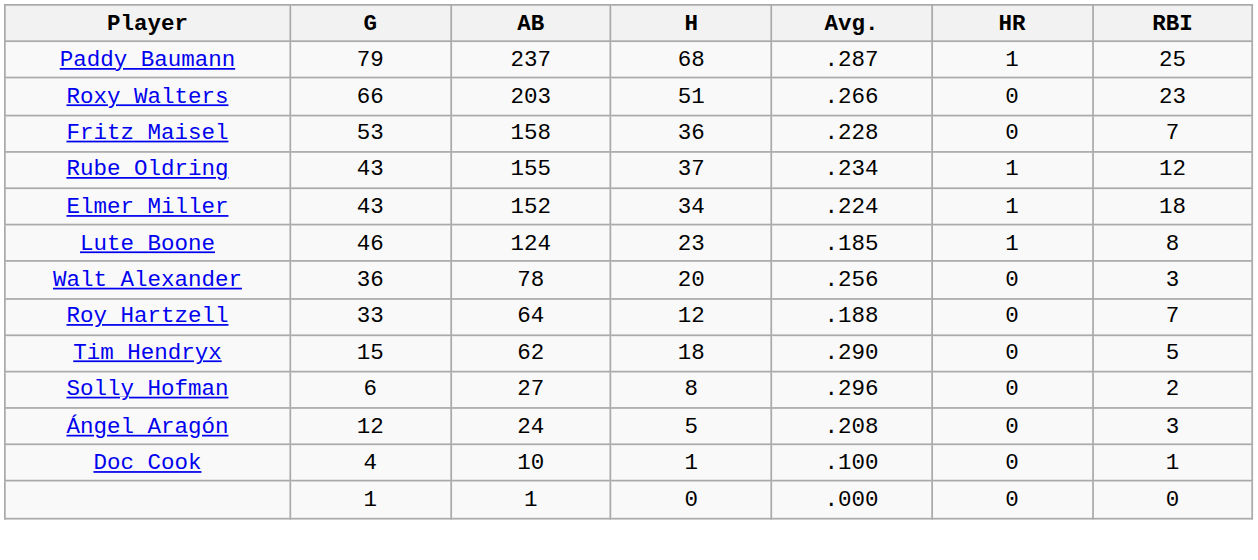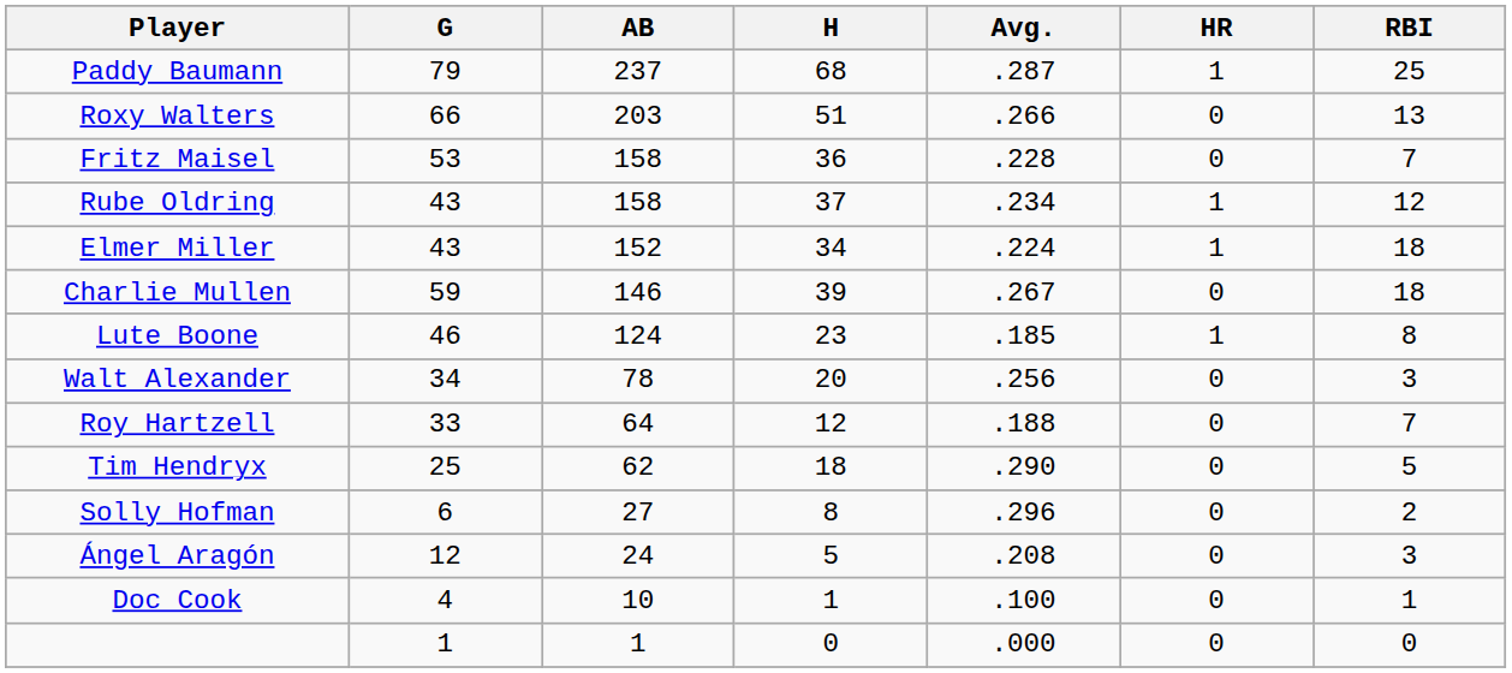 <table class="wikitable sortable">
 <tr>
 <th bgcolor="#DDDDFF" width="16%">Player</th>
 <th bgcolor="#DDDDFF" width="9%">G</th>
 <th bgcolor="#DDDDFF" width="9%">AB</th>
 <th bgcolor="#DDDDFF" width="9%">H</th>
 <th bgcolor="#DDDDFF" width="9%">Avg.</th>
 <th bgcolor="#DDDDFF" width="9%">HR</th>
 <th bgcolor="#DDDDFF" width="9%">RBI</th>
 </tr>
 <tr align="center">
 <td><a href='#'>Paddy Baumann</a></td>
 <td>79</td>
 <td>237</td>
 <td>68</td>
 <td>.287</td>
 <td>1</td>
 <td>25</td>
 </tr>
 <tr align="center">
 <td><a href='#'>Roxy Walters</a></td>
 <td>66</td>
 <td>203</td>
 <td>51</td>
 <td>.266</td>
 <td>0</td>
-<td>23</td>
+<td>13</td>
 </tr>
 <tr align="center">
 <td><a href='#'>Fritz Maisel</a></td>
 <td>53</td>
 <td>158</td>
 <td>36</td>
 <td>.228</td>
 <td>0</td>
 <td>7</td>
 </tr>
 <tr align="center">
 <td><a href='#'>Rube Oldring</a></td>
 <td>43</td>
-<td>155</td>
+<td>158</td>
 <td>37</td>
 <td>.234</td>
 <td>1</td>
 <td>12</td>
 </tr>
 <tr align="center">
 <td><a href='#'>Elmer Miller</a></td>
 <td>43</td>
 <td>152</td>
 <td>34</td>
 <td>.224</td>
 <td>1</td>
 <td>18</td>
 </tr>
 <tr align="center">
+<td><a href='#'>Charlie Mullen</a></td>
+<td>59</td>
+<td>146</td>
+<td>39</td>
+<td>.267</td>
+<td>0</td>
+<td>18</td>
+</tr>
+<tr align="center">
 <td><a href='#'>Lute Boone</a></td>
 <td>46</td>
 <td>124</td>
 <td>23</td>
 <td>.185</td>
 <td>1</td>
 <td>8</td>
 </tr>
 <tr align="center">
 <td><a href='#'>Walt Alexander</a></td>
-<td>36</td>
+<td>34</td>
 <td>78</td>
 <td>20</td>
 <td>.256</td>
 <td>0</td>
 <td>3</td>
 </tr>
 <tr align="center">
 <td><a href='#'>Roy Hartzell</a></td>
 <td>33</td>
 <td>64</td>
 <td>12</td>
 <td>.188</td>
 <td>0</td>
 <td>7</td>
 </tr>
 <tr align="center">
 <td><a href='#'>Tim Hendryx</a></td>
-<td>15</td>
+<td>25</td>
 <td>62</td>
 <td>18</td>
 <td>.290</td>
 <td>0</td>
 <td>5</td>
 </tr>
 <tr align="center">
 <td><a href='#'>Solly Hofman</a></td>
 <td>6</td>
 <td>27</td>
 <td>8</td>
 <td>.296</td>
 <td>0</td>
 <td>2</td>
 </tr>
 <tr align="center">
 <td><a href='#'>Ángel Aragón</a></td>
 <td>12</td>
 <td>24</td>
 <td>5</td>
 <td>.208</td>
 <td>0</td>
 <td>3</td>
 </tr>
 <tr align="center">
 <td><a href='#'>Doc Cook</a></td>
 <td>4</td>
 <td>10</td>
 <td>1</td>
 <td>.100</td>
 <td>0</td>
 <td>1</td>
 </tr>
 <tr align="center">
 <td></td>
 <td>1</td>
 <td>1</td>
 <td>0</td>
 <td>.000</td>
 <td>0</td>
 <td>0</td>
 </tr>
 </table>
